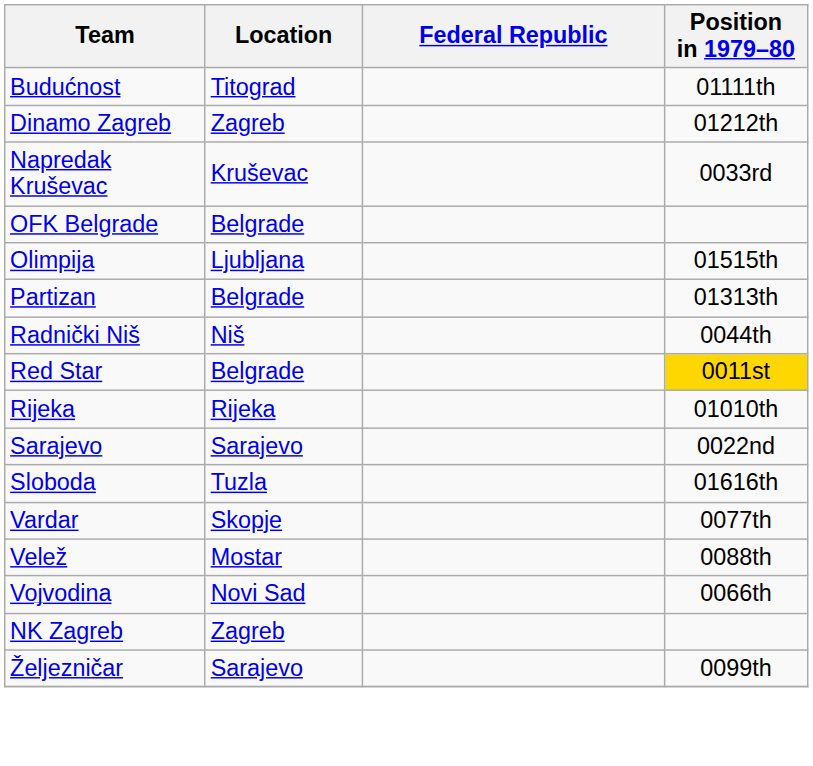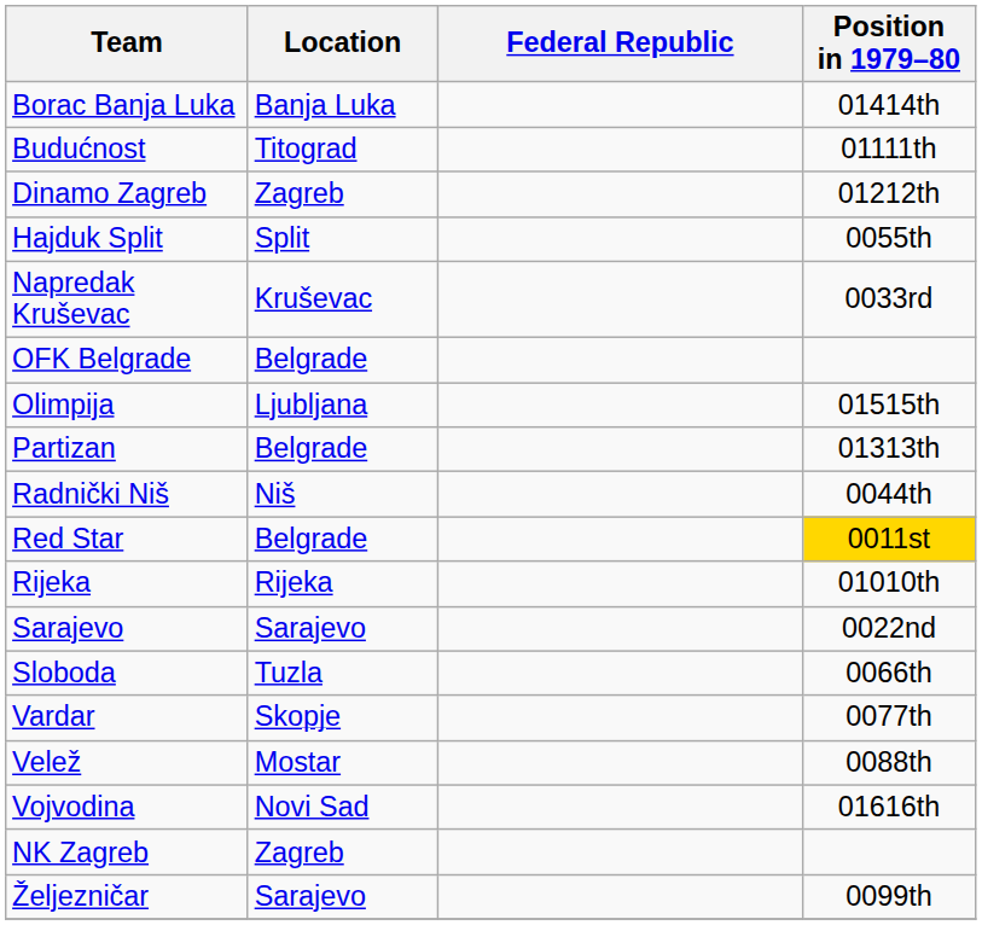 <table class="wikitable sortable" style="text-align: left;">
 <tr>
 <th width="130">Team</th>
 <th width="100">Location</th>
 <th width="200"><a href='#'>Federal Republic</a></th>
 <th width="90">Position<br>in <a href='#'>1979–80</a></th>
+</tr>
+<tr>
+<td><a href='#'>Borac Banja Luka</a></td>
+<td><a href='#'>Banja Luka</a></td>
+<td></td>
+<td style="text-align:center;"><span>014</span>14th</td>
 </tr>
 <tr>
 <td><a href='#'>Budućnost</a></td>
 <td><a href='#'>Titograd</a></td>
 <td></td>
 <td style="text-align:center;"><span>011</span>11th</td>
 </tr>
 <tr>
 <td><a href='#'>Dinamo Zagreb</a></td>
 <td><a href='#'>Zagreb</a></td>
 <td></td>
 <td style="text-align:center;"><span>012</span>12th</td>
+</tr>
+<tr>
+<td><a href='#'>Hajduk Split</a></td>
+<td><a href='#'>Split</a></td>
+<td></td>
+<td style="text-align:center;"><span>005</span>5th</td>
 </tr>
 <tr>
 <td><a href='#'>Napredak Kruševac</a></td>
 <td><a href='#'>Kruševac</a></td>
 <td></td>
 <td style="text-align:center;"><span>003</span>3rd</td>
 </tr>
 <tr>
 <td><a href='#'>OFK Belgrade</a></td>
 <td><a href='#'>Belgrade</a></td>
 <td></td>
 <td></td>
 </tr>
 <tr>
 <td><a href='#'>Olimpija</a></td>
 <td><a href='#'>Ljubljana</a></td>
 <td></td>
 <td style="text-align:center;"><span>015</span>15th</td>
 </tr>
 <tr>
 <td><a href='#'>Partizan</a></td>
 <td><a href='#'>Belgrade</a></td>
 <td></td>
 <td style="text-align:center;"><span>013</span>13th</td>
 </tr>
 <tr>
 <td><a href='#'>Radnički Niš</a></td>
 <td><a href='#'>Niš</a></td>
 <td></td>
 <td style="text-align:center;"><span>004</span>4th</td>
 </tr>
 <tr>
 <td><a href='#'>Red Star</a></td>
 <td><a href='#'>Belgrade</a></td>
 <td></td>
 <td style="text-align:center;" bgcolor="gold"><span>001</span>1st</td>
 </tr>
 <tr>
 <td><a href='#'>Rijeka</a></td>
 <td><a href='#'>Rijeka</a></td>
 <td></td>
 <td style="text-align:center;"><span>010</span>10th</td>
 </tr>
 <tr>
 <td><a href='#'>Sarajevo</a></td>
 <td><a href='#'>Sarajevo</a></td>
 <td></td>
 <td style="text-align:center;"><span>002</span>2nd</td>
 </tr>
 <tr>
 <td><a href='#'>Sloboda</a></td>
 <td><a href='#'>Tuzla</a></td>
 <td></td>
-<td style="text-align:center;"><span>016</span>16th</td>
+<td style="text-align:center;"><span>006</span>6th</td>
 </tr>
 <tr>
 <td><a href='#'>Vardar</a></td>
 <td><a href='#'>Skopje</a></td>
 <td></td>
 <td style="text-align:center;"><span>007</span>7th</td>
 </tr>
 <tr>
 <td><a href='#'>Velež</a></td>
 <td><a href='#'>Mostar</a></td>
 <td></td>
 <td style="text-align:center;"><span>008</span>8th</td>
 </tr>
 <tr>
 <td><a href='#'>Vojvodina</a></td>
 <td><a href='#'>Novi Sad</a></td>
 <td></td>
-<td style="text-align:center;"><span>006</span>6th</td>
+<td style="text-align:center;"><span>016</span>16th</td>
 </tr>
 <tr>
 <td><a href='#'>NK Zagreb</a></td>
 <td><a href='#'>Zagreb</a></td>
 <td></td>
 <td></td>
 </tr>
 <tr>
 <td><a href='#'>Željezničar</a></td>
 <td><a href='#'>Sarajevo</a></td>
 <td></td>
 <td style="text-align:center;"><span>009</span>9th</td>
 </tr>
 <tr>
 </tr>
 </table>
